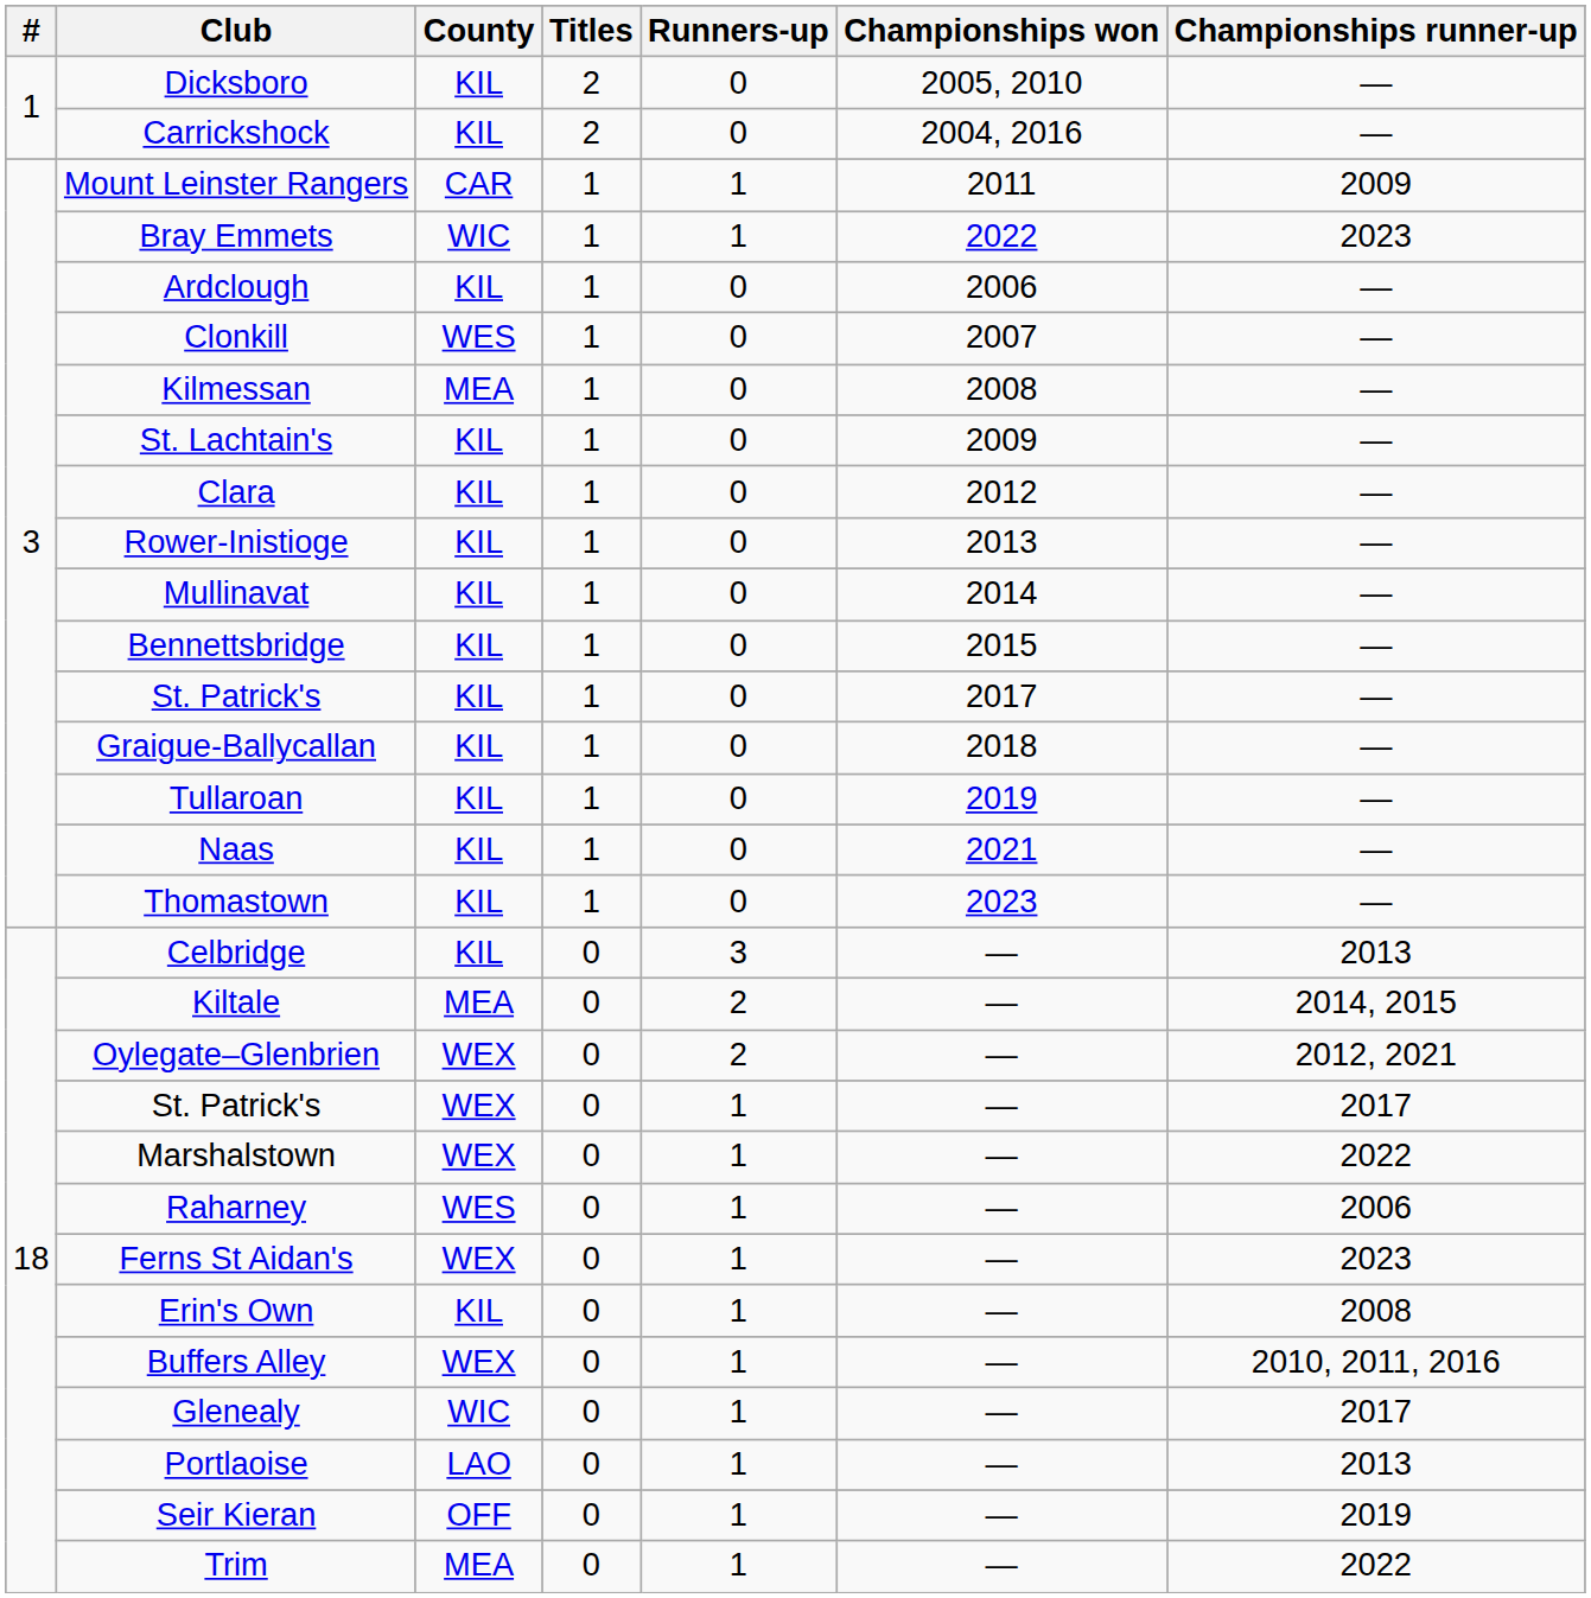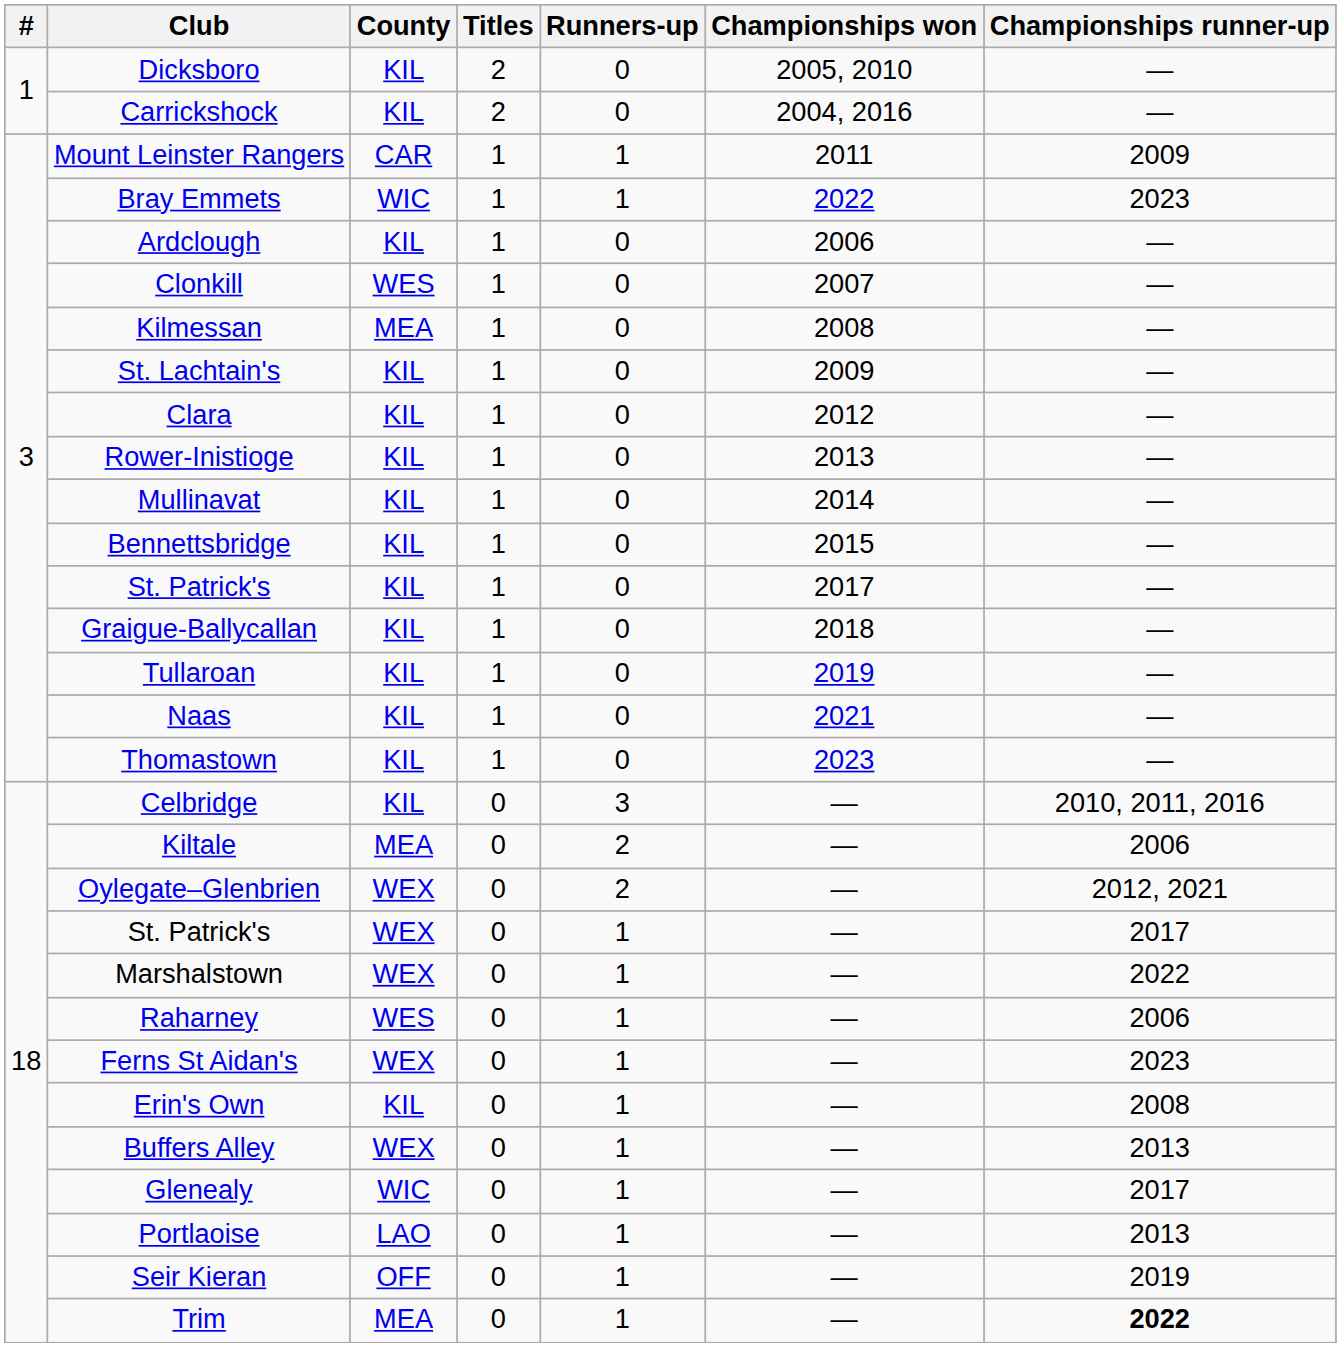 <table class="wikitable sortable" style="text-align:center;">
 <tr>
 <th>#</th>
 <th>Club</th>
 <th>County</th>
 <th>Titles</th>
 <th>Runners-up</th>
 <th>Championships won</th>
 <th>Championships runner-up</th>
 </tr>
 <tr>
 <td rowspan="2">1</td>
 <td><a href='#'>Dicksboro</a></td>
 <td> <a href='#'>KIL</a></td>
 <td>2</td>
 <td>0</td>
 <td>2005, 2010</td>
 <td>—</td>
 </tr>
 <tr>
 <td><a href='#'>Carrickshock</a></td>
 <td> <a href='#'>KIL</a></td>
 <td>2</td>
 <td>0</td>
 <td>2004, 2016</td>
 <td>—</td>
 </tr>
 <tr>
 <td rowspan="15">3</td>
 <td><a href='#'>Mount Leinster Rangers</a></td>
 <td> <a href='#'>CAR</a></td>
 <td>1</td>
 <td>1</td>
 <td>2011</td>
 <td>2009</td>
 </tr>
 <tr>
 <td><a href='#'>Bray Emmets</a></td>
 <td> <a href='#'>WIC</a></td>
 <td>1</td>
 <td>1</td>
 <td><a href='#'>2022</a></td>
 <td>2023</td>
 </tr>
 <tr>
 <td><a href='#'>Ardclough</a></td>
 <td> <a href='#'>KIL</a></td>
 <td>1</td>
 <td>0</td>
 <td>2006</td>
 <td>—</td>
 </tr>
 <tr>
 <td><a href='#'>Clonkill</a></td>
 <td> <a href='#'>WES</a></td>
 <td>1</td>
 <td>0</td>
 <td>2007</td>
 <td>—</td>
 </tr>
 <tr>
 <td><a href='#'>Kilmessan</a></td>
 <td> <a href='#'>MEA</a></td>
 <td>1</td>
 <td>0</td>
 <td>2008</td>
 <td>—</td>
 </tr>
 <tr>
 <td><a href='#'>St. Lachtain's</a></td>
 <td> <a href='#'>KIL</a></td>
 <td>1</td>
 <td>0</td>
 <td>2009</td>
 <td>—</td>
 </tr>
 <tr>
 <td><a href='#'>Clara</a></td>
 <td> <a href='#'>KIL</a></td>
 <td>1</td>
 <td>0</td>
 <td>2012</td>
 <td>—</td>
 </tr>
 <tr>
 <td><a href='#'>Rower-Inistioge</a></td>
 <td> <a href='#'>KIL</a></td>
 <td>1</td>
 <td>0</td>
 <td>2013</td>
 <td>—</td>
 </tr>
 <tr>
 <td><a href='#'>Mullinavat</a></td>
 <td> <a href='#'>KIL</a></td>
 <td>1</td>
 <td>0</td>
 <td>2014</td>
 <td>—</td>
 </tr>
 <tr>
 <td><a href='#'>Bennettsbridge</a></td>
 <td> <a href='#'>KIL</a></td>
 <td>1</td>
 <td>0</td>
 <td>2015</td>
 <td>—</td>
 </tr>
 <tr>
 <td><a href='#'>St. Patrick's</a></td>
 <td> <a href='#'>KIL</a></td>
 <td>1</td>
 <td>0</td>
 <td>2017</td>
 <td>—</td>
 </tr>
 <tr>
 <td><a href='#'>Graigue-Ballycallan</a></td>
 <td> <a href='#'>KIL</a></td>
 <td>1</td>
 <td>0</td>
 <td>2018</td>
 <td>—</td>
 </tr>
 <tr>
 <td><a href='#'>Tullaroan</a></td>
 <td> <a href='#'>KIL</a></td>
 <td>1</td>
 <td>0</td>
 <td><a href='#'>2019</a></td>
 <td>—</td>
 </tr>
 <tr>
 <td><a href='#'>Naas</a></td>
 <td> <a href='#'>KIL</a></td>
 <td>1</td>
 <td>0</td>
 <td><a href='#'>2021</a></td>
 <td>—</td>
 </tr>
 <tr>
 <td><a href='#'>Thomastown</a></td>
 <td> <a href='#'>KIL</a></td>
 <td>1</td>
 <td>0</td>
 <td><a href='#'>2023</a></td>
 <td>—</td>
 </tr>
 <tr>
 <td rowspan="13">18</td>
 <td><a href='#'>Celbridge</a></td>
 <td> <a href='#'>KIL</a></td>
 <td>0</td>
 <td>3</td>
 <td>—</td>
-<td>2013</td>
+<td>2010, 2011, 2016</td>
 </tr>
 <tr>
 <td><a href='#'>Kiltale</a></td>
 <td> <a href='#'>MEA</a></td>
 <td>0</td>
 <td>2</td>
 <td>—</td>
-<td>2014, 2015</td>
+<td>2006</td>
 </tr>
 <tr>
 <td><a href='#'>Oylegate–Glenbrien</a></td>
 <td> <a href='#'>WEX</a></td>
 <td>0</td>
 <td>2</td>
 <td>—</td>
 <td>2012, 2021</td>
 </tr>
 <tr>
 <td>St. Patrick's</td>
 <td> <a href='#'>WEX</a></td>
 <td>0</td>
 <td>1</td>
 <td>—</td>
 <td>2017</td>
 </tr>
 <tr>
 <td>Marshalstown</td>
 <td> <a href='#'>WEX</a></td>
 <td>0</td>
 <td>1</td>
 <td>—</td>
 <td>2022</td>
 </tr>
 <tr>
 <td><a href='#'>Raharney</a></td>
 <td> <a href='#'>WES</a></td>
 <td>0</td>
 <td>1</td>
 <td>—</td>
 <td>2006</td>
 </tr>
 <tr>
 <td><a href='#'>Ferns St Aidan's</a></td>
 <td> <a href='#'>WEX</a></td>
 <td>0</td>
 <td>1</td>
 <td>—</td>
 <td>2023</td>
 </tr>
 <tr>
 <td><a href='#'>Erin's Own</a></td>
 <td> <a href='#'>KIL</a></td>
 <td>0</td>
 <td>1</td>
 <td>—</td>
 <td>2008</td>
 </tr>
 <tr>
 <td><a href='#'>Buffers Alley</a></td>
 <td> <a href='#'>WEX</a></td>
 <td>0</td>
 <td>1</td>
 <td>—</td>
-<td>2010, 2011, 2016</td>
+<td>2013</td>
 </tr>
 <tr>
 <td><a href='#'>Glenealy</a></td>
 <td> <a href='#'>WIC</a></td>
 <td>0</td>
 <td>1</td>
 <td>—</td>
 <td>2017</td>
 </tr>
 <tr>
 <td><a href='#'>Portlaoise</a></td>
 <td> <a href='#'>LAO</a></td>
 <td>0</td>
 <td>1</td>
 <td>—</td>
 <td>2013</td>
 </tr>
 <tr>
 <td><a href='#'>Seir Kieran</a></td>
 <td> <a href='#'>OFF</a></td>
 <td>0</td>
 <td>1</td>
 <td>—</td>
 <td>2019</td>
 </tr>
 <tr>
 <td><a href='#'>Trim</a></td>
 <td> <a href='#'>MEA</a></td>
 <td>0</td>
 <td>1</td>
 <td>—</td>
-<td>2022</td>
+<td><strong>2022</strong></td>
 </tr>
 </table>
